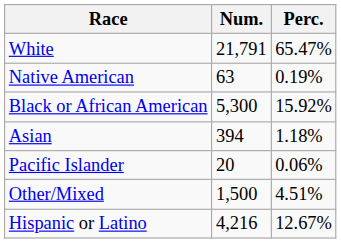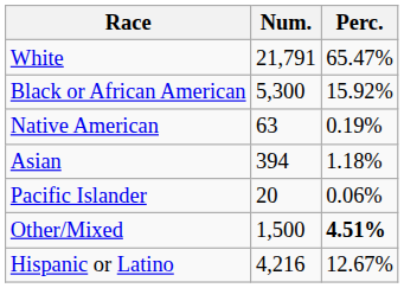 <table class="wikitable">
 <tr>
 <th>Race</th>
 <th>Num.</th>
 <th>Perc.</th>
 </tr>
 <tr>
 <td><a href='#'>White</a></td>
 <td>21,791</td>
 <td>65.47%</td>
 </tr>
 <tr>
+<td><a href='#'>Black or African American</a></td>
+<td>5,300</td>
+<td>15.92%</td>
+</tr>
+<tr>
 <td><a href='#'>Native American</a></td>
 <td>63</td>
 <td>0.19%</td>
-</tr>
-<tr>
-<td><a href='#'>Black or African American</a></td>
-<td>5,300</td>
-<td>15.92%</td>
 </tr>
 <tr>
 <td><a href='#'>Asian</a></td>
 <td>394</td>
 <td>1.18%</td>
 </tr>
 <tr>
 <td><a href='#'>Pacific Islander</a></td>
 <td>20</td>
 <td>0.06%</td>
 </tr>
 <tr>
 <td><a href='#'>Other/Mixed</a></td>
 <td>1,500</td>
-<td>4.51%</td>
+<td><strong>4.51%</strong></td>
 </tr>
 <tr>
 <td><a href='#'>Hispanic</a> or <a href='#'>Latino</a></td>
 <td>4,216</td>
 <td>12.67%</td>
 </tr>
 </table>
